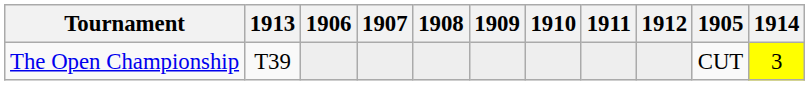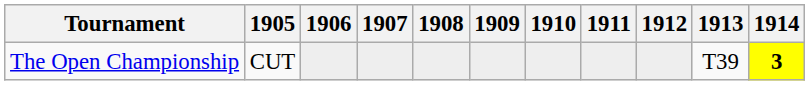 <table class="wikitable" style="font-size:95%;text-align:center;">
 <tr>
 <th>Tournament</th>
-<th>1913</th>
+<th>1905</th>
 <th>1906</th>
 <th>1907</th>
 <th>1908</th>
 <th>1909</th>
 <th>1910</th>
 <th>1911</th>
 <th>1912</th>
-<th>1905</th>
+<th>1913</th>
 <th>1914</th>
 </tr>
 <tr>
 <td align=left><a href='#'>The Open Championship</a></td>
-<td>T39</td>
+<td>CUT</td>
 <td style="background:#eeeeee;"></td>
 <td style="background:#eeeeee;"></td>
 <td style="background:#eeeeee;"></td>
 <td style="background:#eeeeee;"></td>
 <td style="background:#eeeeee;"></td>
 <td style="background:#eeeeee;"></td>
 <td style="background:#eeeeee;"></td>
-<td>CUT</td>
-<td style="background:yellow;">3</td>
+<td>T39</td>
+<td style="background:yellow;"><strong>3</strong></td>
 </tr>
 </table>
